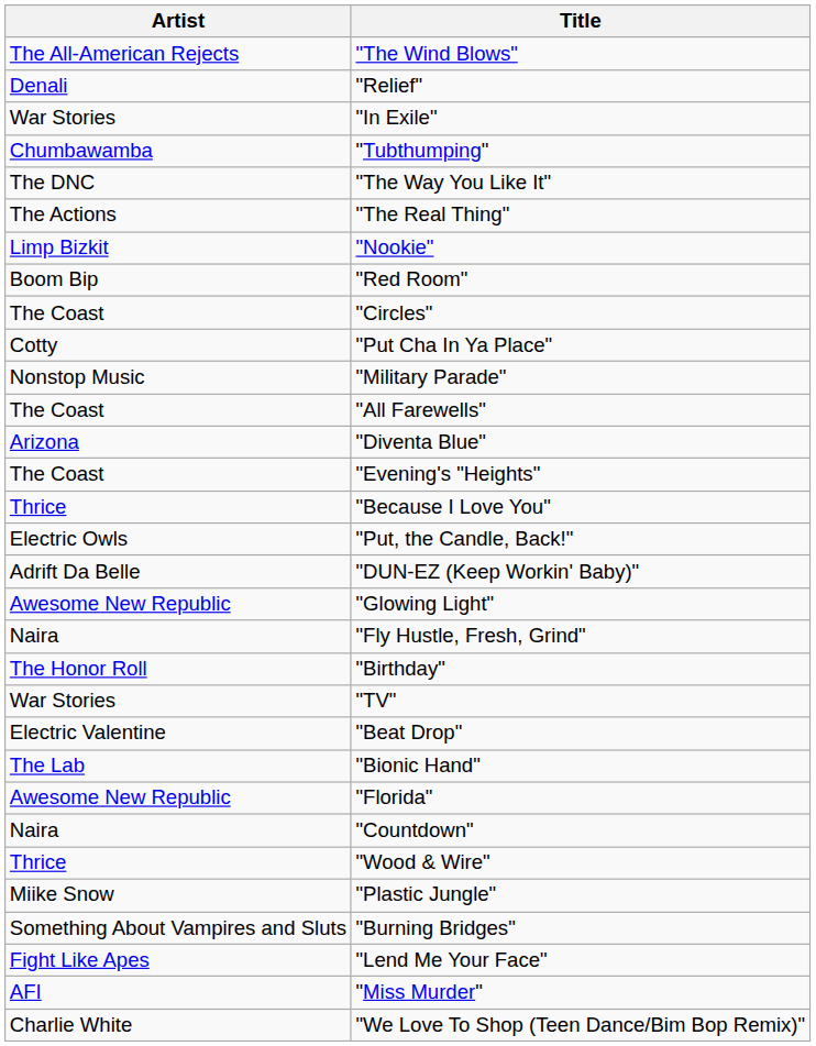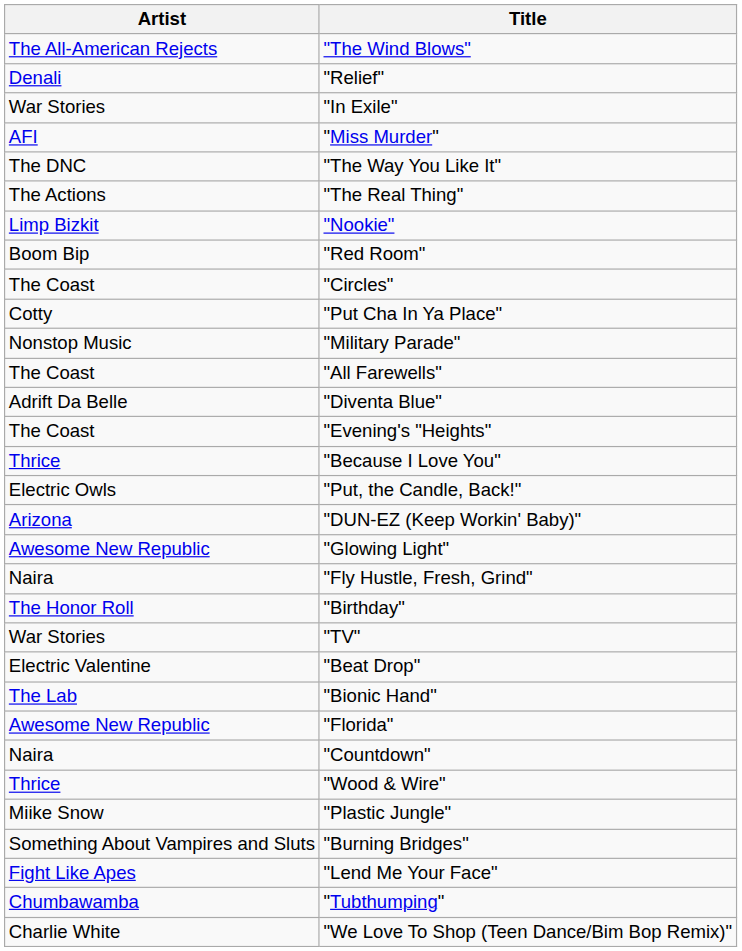 <table class="wikitable" border="1">
 <tr>
 <th>Artist</th>
 <th>Title</th>
 </tr>
 <tr>
 <td><a href='#'>The All-American Rejects</a></td>
 <td><a href='#'>"The Wind Blows"</a></td>
 </tr>
 <tr>
 <td><a href='#'>Denali</a></td>
 <td>"Relief"</td>
 </tr>
 <tr>
 <td>War Stories</td>
 <td>"In Exile"</td>
 </tr>
 <tr>
-<td><a href='#'>Chumbawamba</a></td>
-<td>"<a href='#'>Tubthumping</a>"</td>
+<td><a href='#'>AFI</a></td>
+<td>"<a href='#'>Miss Murder</a>"</td>
 </tr>
 <tr>
 <td>The DNC</td>
 <td>"The Way You Like It"</td>
 </tr>
 <tr>
 <td>The Actions</td>
 <td>"The Real Thing"</td>
 </tr>
 <tr>
 <td><a href='#'>Limp Bizkit</a></td>
 <td><a href='#'>"Nookie"</a></td>
 </tr>
 <tr>
 <td>Boom Bip</td>
 <td>"Red Room"</td>
 </tr>
 <tr>
 <td>The Coast</td>
 <td>"Circles"</td>
 </tr>
 <tr>
 <td>Cotty</td>
 <td>"Put Cha In Ya Place"</td>
 </tr>
 <tr>
 <td>Nonstop Music</td>
 <td>"Military Parade"</td>
 </tr>
 <tr>
 <td>The Coast</td>
 <td>"All Farewells"</td>
 </tr>
 <tr>
-<td><a href='#'>Arizona</a></td>
+<td>Adrift Da Belle</td>
 <td>"Diventa Blue"</td>
 </tr>
 <tr>
 <td>The Coast</td>
 <td>"Evening's "Heights"</td>
 </tr>
 <tr>
 <td><a href='#'>Thrice</a></td>
 <td>"Because I Love You"</td>
 </tr>
 <tr>
 <td>Electric Owls</td>
 <td>"Put, the Candle, Back!"</td>
 </tr>
 <tr>
-<td>Adrift Da Belle</td>
+<td><a href='#'>Arizona</a></td>
 <td>"DUN-EZ (Keep Workin' Baby)"</td>
 </tr>
 <tr>
 <td><a href='#'>Awesome New Republic</a></td>
 <td>"Glowing Light"</td>
 </tr>
 <tr>
 <td>Naira</td>
 <td>"Fly Hustle, Fresh, Grind"</td>
 </tr>
 <tr>
 <td><a href='#'>The Honor Roll</a></td>
 <td>"Birthday"</td>
 </tr>
 <tr>
 <td>War Stories</td>
 <td>"TV"</td>
 </tr>
 <tr>
 <td>Electric Valentine</td>
 <td>"Beat Drop"</td>
 </tr>
 <tr>
 <td><a href='#'>The Lab</a></td>
 <td>"Bionic Hand"</td>
 </tr>
 <tr>
 <td><a href='#'>Awesome New Republic</a></td>
 <td>"Florida"</td>
 </tr>
 <tr>
 <td>Naira</td>
 <td>"Countdown"</td>
 </tr>
 <tr>
 <td><a href='#'>Thrice</a></td>
 <td>"Wood & Wire"</td>
 </tr>
 <tr>
 <td>Miike Snow</td>
 <td>"Plastic Jungle"</td>
 </tr>
 <tr>
 <td>Something About Vampires and Sluts</td>
 <td>"Burning Bridges"</td>
 </tr>
 <tr>
 <td><a href='#'>Fight Like Apes</a></td>
 <td>"Lend Me Your Face"</td>
 </tr>
 <tr>
-<td><a href='#'>AFI</a></td>
-<td>"<a href='#'>Miss Murder</a>"</td>
+<td><a href='#'>Chumbawamba</a></td>
+<td>"<a href='#'>Tubthumping</a>"</td>
 </tr>
 <tr>
 <td>Charlie White</td>
 <td>"We Love To Shop (Teen Dance/Bim Bop Remix)"</td>
 </tr>
 </table>
